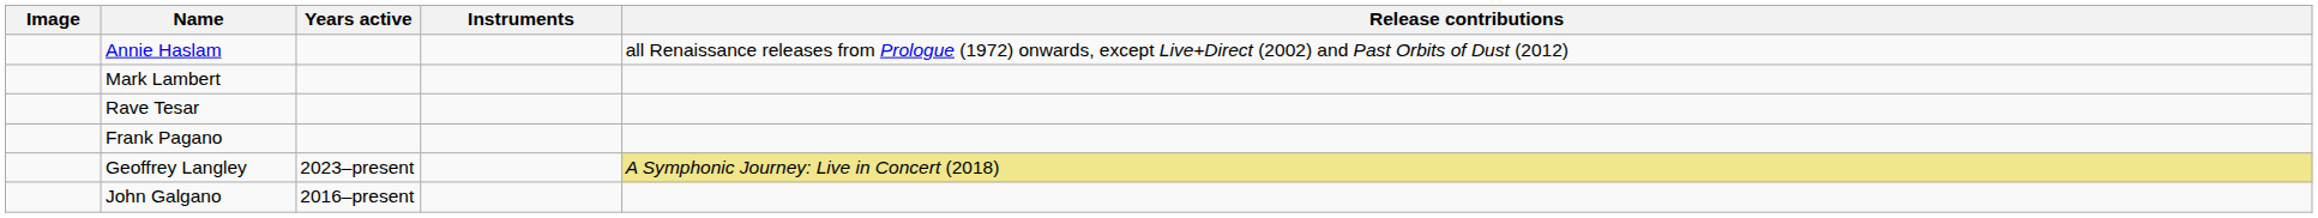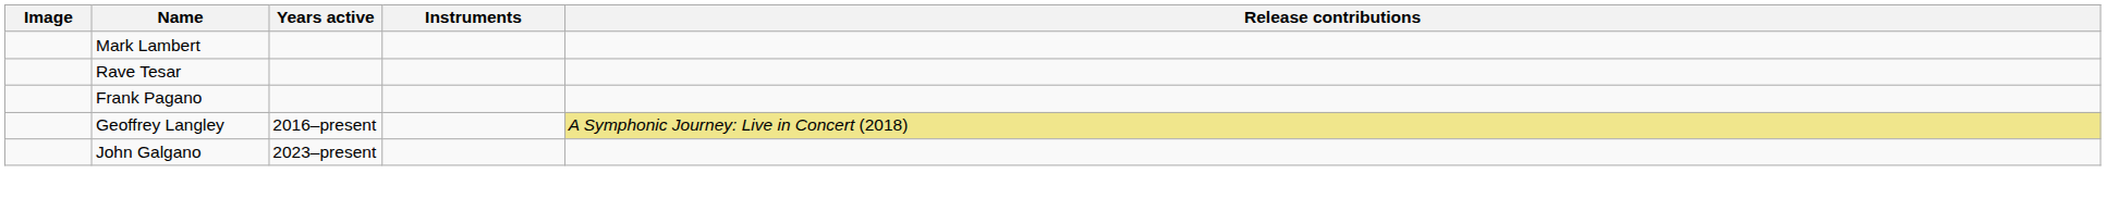 <table class="wikitable" border="1" width=100%>
 <tr>
 <th width="75">Image</th>
 <th width="160">Name</th>
 <th width="100">Years active</th>
 <th width="165">Instruments</th>
 <th>Release contributions</th>
-</tr>
-<tr>
-<td></td>
-<td><a href='#'>Annie Haslam</a></td>
-<td></td>
-<td></td>
-<td>all Renaissance releases from <em><a href='#'>Prologue</a></em> (1972) onwards, except <em>Live+Direct</em> (2002) and <em>Past Orbits of Dust</em> (2012)</td>
 </tr>
 <tr>
 <td></td>
 <td>Mark Lambert</td>
 <td></td>
 <td></td>
 <td></td>
 </tr>
 <tr>
 <td></td>
 <td>Rave Tesar</td>
 <td></td>
 <td></td>
 <td></td>
 </tr>
 <tr>
 <td></td>
 <td>Frank Pagano</td>
 <td></td>
 <td></td>
 <td></td>
 </tr>
 <tr>
 <td></td>
 <td>Geoffrey Langley</td>
-<td>2023–present</td>
+<td>2016–present</td>
 <td></td>
 <td style="background: khaki;"><em>A Symphonic Journey: Live in Concert</em> (2018)</td>
 </tr>
 <tr>
 <td></td>
 <td>John Galgano</td>
-<td>2016–present</td>
+<td>2023–present</td>
 <td></td>
 <td></td>
 </tr>
 </table>
